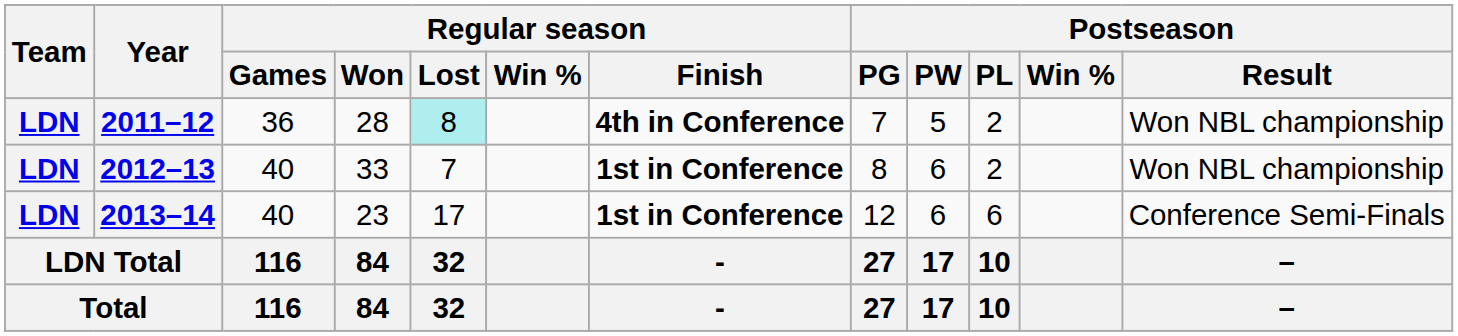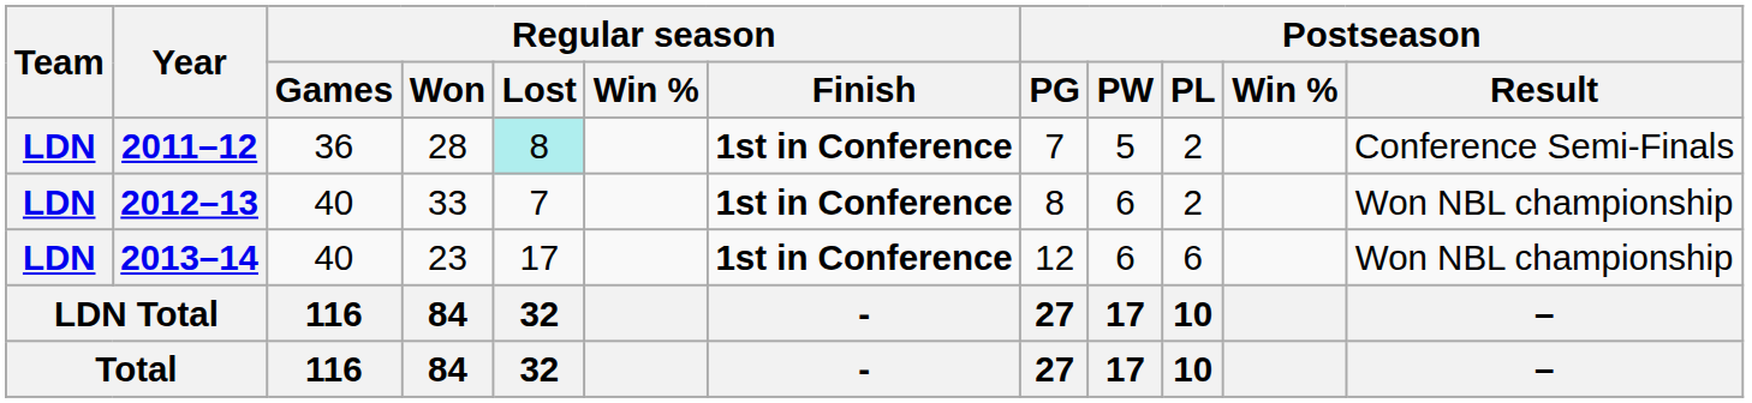 <table class="wikitable" style="font-size: 95%; text-align:center;">
 <tr>
 <th rowspan="2">Team</th>
 <th rowspan="2">Year</th>
 <th colspan="5">Regular season</th>
 <th colspan="5">Postseason</th>
 </tr>
 <tr>
 <th>Games</th>
 <th>Won</th>
 <th>Lost</th>
 <th>Win %</th>
 <th>Finish</th>
 <th>PG</th>
 <th>PW</th>
 <th>PL</th>
 <th>Win %</th>
 <th>Result</th>
 </tr>
 <tr>
 <th><a href='#'>LDN</a></th>
 <th><a href='#'>2011–12</a></th>
 <td>36</td>
 <td>28</td>
 <td style="background: paleturquoise;">8</td>
 <td></td>
-<td><strong>4th in Conference</strong></td>
+<td><strong>1st in Conference</strong></td>
 <td>7</td>
 <td>5</td>
 <td>2</td>
 <td></td>
-<td>Won NBL championship</td>
+<td>Conference Semi-Finals</td>
 </tr>
 <tr>
 <th><a href='#'>LDN</a></th>
 <th><a href='#'>2012–13</a></th>
 <td>40</td>
 <td>33</td>
 <td>7</td>
 <td></td>
 <td><strong>1st in Conference</strong></td>
 <td>8</td>
 <td>6</td>
 <td>2</td>
 <td></td>
 <td>Won NBL championship</td>
 </tr>
 <tr>
 <th><a href='#'>LDN</a></th>
 <th><a href='#'>2013–14</a></th>
 <td>40</td>
 <td>23</td>
 <td>17</td>
 <td></td>
 <td><strong>1st in Conference</strong></td>
 <td>12</td>
 <td>6</td>
 <td>6</td>
 <td></td>
-<td>Conference Semi-Finals</td>
+<td>Won NBL championship</td>
 </tr>
 <tr>
 <th colspan="2">LDN Total</th>
 <th>116</th>
 <th>84</th>
 <th>32</th>
 <th></th>
 <th>-</th>
 <th>27</th>
 <th>17</th>
 <th>10</th>
 <th></th>
 <th>–</th>
 </tr>
 <tr>
 <th colspan="2">Total</th>
 <th>116</th>
 <th>84</th>
 <th>32</th>
 <th></th>
 <th>-</th>
 <th>27</th>
 <th>17</th>
 <th>10</th>
 <th></th>
 <th>–</th>
 </tr>
 </table>
